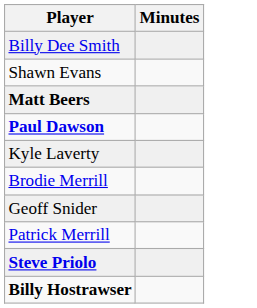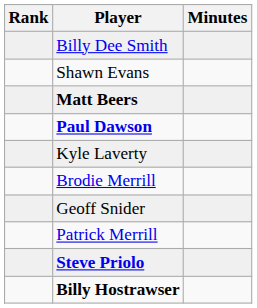 <table class="wikitable">
 <tr>
+<th>Rank</th>
 <th>Player</th>
 <th>Minutes</th>
 </tr>
 <tr align="left" bgcolor="#f0f0f0">
+<td></td>
 <td><a href='#'>Billy Dee Smith</a></td>
 <td></td>
 </tr>
 <tr>
+<td></td>
 <td>Shawn Evans</td>
 <td></td>
 </tr>
 <tr bgcolor="#f0f0f0">
+<td></td>
 <td><strong>Matt Beers</strong></td>
 <td></td>
 </tr>
 <tr>
+<td></td>
 <td><strong><a href='#'>Paul Dawson</a></strong></td>
 <td></td>
 </tr>
 <tr bgcolor="#f0f0f0">
+<td></td>
 <td>Kyle Laverty</td>
 <td></td>
 </tr>
 <tr>
+<td></td>
 <td><a href='#'>Brodie Merrill</a></td>
 <td></td>
 </tr>
 <tr bgcolor="#f0f0f0">
+<td></td>
 <td>Geoff Snider</td>
 <td></td>
 </tr>
 <tr>
+<td></td>
 <td><a href='#'>Patrick Merrill</a></td>
 <td></td>
 </tr>
 <tr bgcolor="#f0f0f0">
+<td></td>
 <td><strong><a href='#'>Steve Priolo</a></strong></td>
 <td></td>
 </tr>
 <tr>
+<td></td>
 <td><strong>Billy Hostrawser</strong></td>
 <td></td>
 </tr>
 </table>
